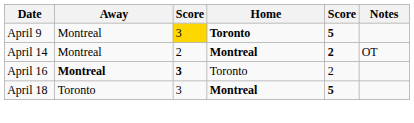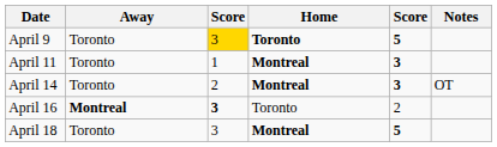 <table class="wikitable">
 <tr>
 <th bgcolor="#DDDDFF" width="60">Date</th>
 <th bgcolor="#DDDDFF" width="150">Away</th>
 <th bgcolor="#DDDDFF" width="5">Score</th>
 <th bgcolor="#DDDDFF" width="150">Home</th>
 <th bgcolor="#DDDDFF" width="5">Score</th>
 <th bgcolor="#DDDDFF" width="60">Notes</th>
 </tr>
 <tr>
 <td>April 9</td>
-<td>Montreal</td>
+<td>Toronto</td>
 <td style="background: gold;">3</td>
 <td><strong>Toronto</strong></td>
 <td><strong>5</strong></td>
 <td></td>
 </tr>
 <tr>
+<td>April 11</td>
+<td>Toronto</td>
+<td>1</td>
+<td><strong>Montreal</strong></td>
+<td><strong>3</strong></td>
+<td></td>
+</tr>
+<tr>
 <td>April 14</td>
-<td>Montreal</td>
+<td>Toronto</td>
 <td>2</td>
 <td><strong>Montreal</strong></td>
-<td><strong>2</strong></td>
+<td><strong>3</strong></td>
 <td>OT</td>
 </tr>
 <tr>
 <td>April 16</td>
 <td><strong>Montreal </strong></td>
 <td><strong>3</strong></td>
 <td>Toronto</td>
 <td>2</td>
 <td></td>
 </tr>
 <tr>
 <td>April 18</td>
 <td>Toronto</td>
 <td>3</td>
 <td><strong>Montreal</strong></td>
 <td><strong>5</strong></td>
 <td></td>
 </tr>
 </table>
